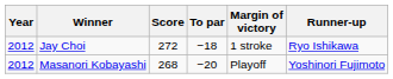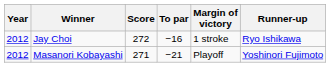 <table class=wikitable style="font-size:95%">
 <tr>
 <th>Year</th>
 <th>Winner</th>
 <th>Score</th>
 <th>To par</th>
 <th>Margin of<br>victory</th>
 <th>Runner-up</th>
 </tr>
 <tr>
 <td><a href='#'>2012</a></td>
 <td> <a href='#'>Jay Choi</a></td>
 <td align=center>272</td>
-<td align=center>−18</td>
+<td align=center>−16</td>
 <td>1 stroke</td>
 <td> <a href='#'>Ryo Ishikawa</a></td>
 </tr>
 <tr>
 <td><a href='#'>2012</a></td>
 <td> <a href='#'>Masanori Kobayashi</a></td>
-<td align=center>268</td>
-<td align=center>−20</td>
+<td align=center>271</td>
+<td align=center>−21</td>
 <td>Playoff</td>
 <td> <a href='#'>Yoshinori Fujimoto</a></td>
 </tr>
 </table>
